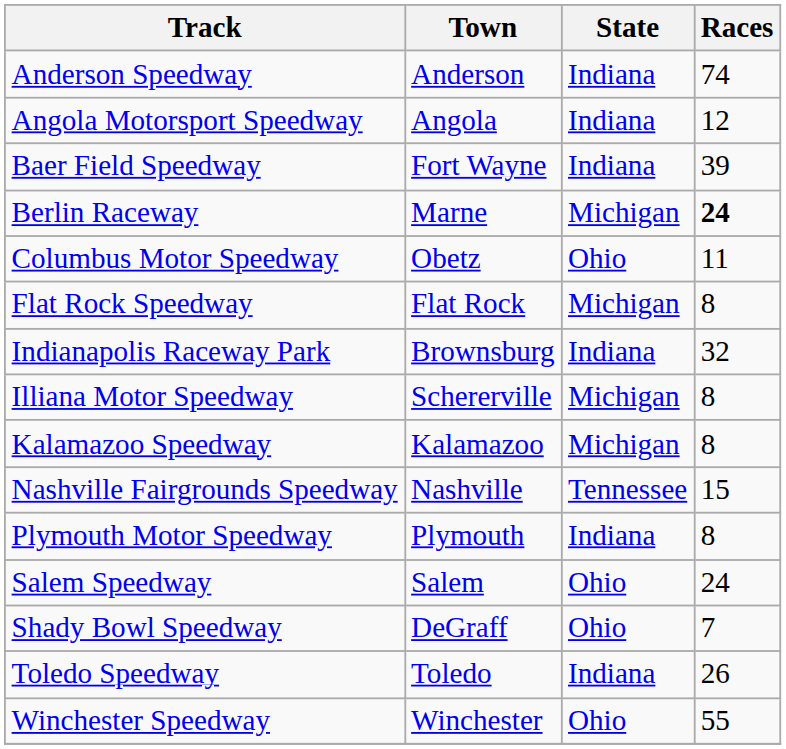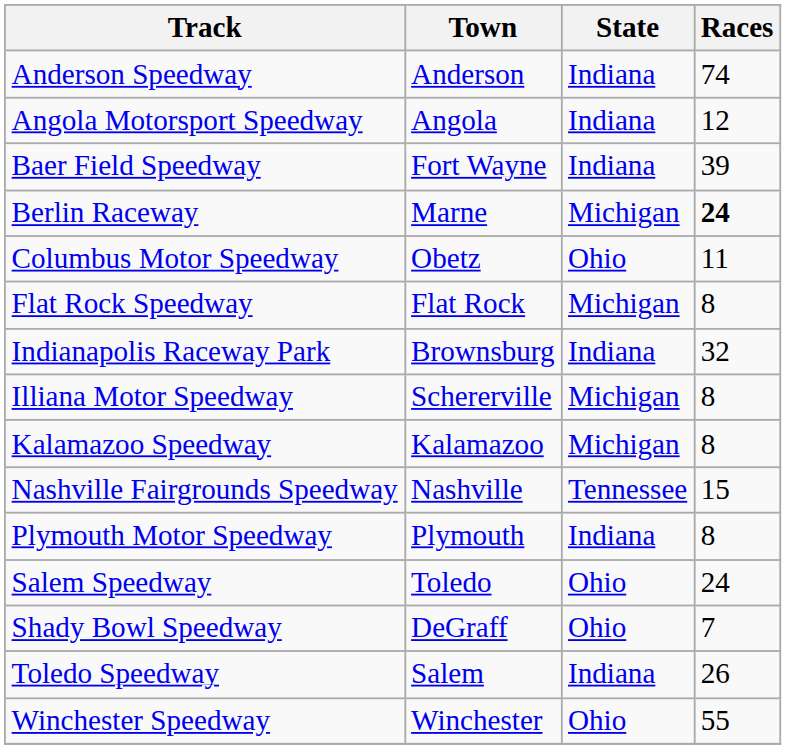 <table class="wikitable sortable">
 <tr>
 <th>Track</th>
 <th>Town</th>
 <th>State</th>
 <th>Races</th>
 </tr>
 <tr>
 <td><a href='#'>Anderson Speedway</a></td>
 <td><a href='#'>Anderson</a></td>
 <td><a href='#'>Indiana</a></td>
 <td>74</td>
 </tr>
 <tr>
 <td><a href='#'>Angola Motorsport Speedway</a></td>
 <td><a href='#'>Angola</a></td>
 <td><a href='#'>Indiana</a></td>
 <td>12</td>
 </tr>
 <tr>
 <td><a href='#'>Baer Field Speedway</a></td>
 <td><a href='#'>Fort Wayne</a></td>
 <td><a href='#'>Indiana</a></td>
 <td>39</td>
 </tr>
 <tr>
 <td><a href='#'>Berlin Raceway</a></td>
 <td><a href='#'>Marne</a></td>
 <td><a href='#'>Michigan</a></td>
 <td><strong>24</strong></td>
 </tr>
 <tr>
 <td><a href='#'>Columbus Motor Speedway</a></td>
 <td><a href='#'>Obetz</a></td>
 <td><a href='#'>Ohio</a></td>
 <td>11</td>
 </tr>
 <tr>
 <td><a href='#'>Flat Rock Speedway</a></td>
 <td><a href='#'>Flat Rock</a></td>
 <td><a href='#'>Michigan</a></td>
 <td>8</td>
 </tr>
 <tr>
 <td><a href='#'>Indianapolis Raceway Park</a></td>
 <td><a href='#'>Brownsburg</a></td>
 <td><a href='#'>Indiana</a></td>
 <td>32</td>
 </tr>
 <tr>
 <td><a href='#'>Illiana Motor Speedway</a></td>
 <td><a href='#'>Schererville</a></td>
 <td><a href='#'>Michigan</a></td>
 <td>8</td>
 </tr>
 <tr>
 <td><a href='#'>Kalamazoo Speedway</a></td>
 <td><a href='#'>Kalamazoo</a></td>
 <td><a href='#'>Michigan</a></td>
 <td>8</td>
 </tr>
 <tr>
 <td><a href='#'>Nashville Fairgrounds Speedway</a></td>
 <td><a href='#'>Nashville</a></td>
 <td><a href='#'>Tennessee</a></td>
 <td>15</td>
 </tr>
 <tr>
 <td><a href='#'>Plymouth Motor Speedway</a></td>
 <td><a href='#'>Plymouth</a></td>
 <td><a href='#'>Indiana</a></td>
 <td>8</td>
 </tr>
 <tr>
 <td><a href='#'>Salem Speedway</a></td>
-<td><a href='#'>Salem</a></td>
+<td><a href='#'>Toledo</a></td>
 <td><a href='#'>Ohio</a></td>
 <td>24</td>
 </tr>
 <tr>
 <td><a href='#'>Shady Bowl Speedway</a></td>
 <td><a href='#'>DeGraff</a></td>
 <td><a href='#'>Ohio</a></td>
 <td>7</td>
 </tr>
 <tr>
 <td><a href='#'>Toledo Speedway</a></td>
-<td><a href='#'>Toledo</a></td>
+<td><a href='#'>Salem</a></td>
 <td><a href='#'>Indiana</a></td>
 <td>26</td>
 </tr>
 <tr>
 <td><a href='#'>Winchester Speedway</a></td>
 <td><a href='#'>Winchester</a></td>
 <td><a href='#'>Ohio</a></td>
 <td>55</td>
 </tr>
 <tr>
 </tr>
 </table>
